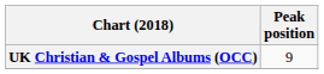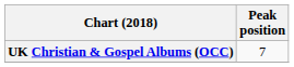 <table class="wikitable sortable plainrowheaders" style="text-align:center">
 <tr>
 <th scope="col">Chart (2018)</th>
 <th scope="col">Peak<br> position</th>
 </tr>
 <tr>
 <th scope="row">UK <a href='#'>Christian & Gospel Albums</a> (<a href='#'>OCC</a>)</th>
-<td>9</td>
+<td>7</td>
 </tr>
 <tr>
 </tr>
 <tr>
 </tr>
 </table>
